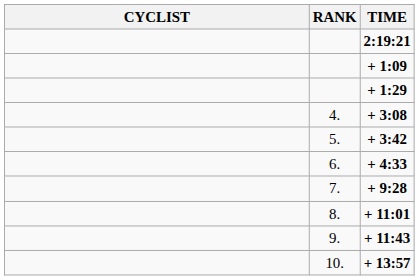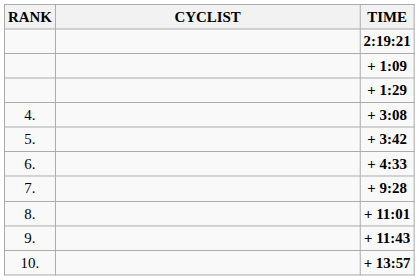 <table class="wikitable" style="font-size:95%;">
 <tr>
+<th>RANK</th>
 <th align="left" style="width: 20em">CYCLIST</th>
-<th>RANK</th>
 <th>TIME</th>
 </tr>
 <tr>
+<td align="center"></td>
 <td></td>
-<td align="center"></td>
 <td align="center"><strong>2:19:21</strong></td>
 </tr>
 <tr>
+<td align="center"></td>
 <td></td>
-<td align="center"></td>
 <td align="center"><strong>+ 1:09</strong></td>
 </tr>
 <tr>
+<td align="center"></td>
 <td></td>
-<td align="center"></td>
 <td align="center"><strong>+ 1:29</strong></td>
 </tr>
 <tr>
+<td align="center">4.</td>
 <td></td>
-<td align="center">4.</td>
 <td align="center"><strong>+ 3:08</strong></td>
 </tr>
 <tr>
+<td align="center">5.</td>
 <td></td>
-<td align="center">5.</td>
 <td align="center"><strong>+ 3:42</strong></td>
 </tr>
 <tr>
+<td align="center">6.</td>
 <td></td>
-<td align="center">6.</td>
 <td align="center"><strong>+ 4:33</strong></td>
 </tr>
 <tr>
+<td align="center">7.</td>
 <td></td>
-<td align="center">7.</td>
 <td align="center"><strong>+ 9:28</strong></td>
 </tr>
 <tr>
+<td align="center">8.</td>
 <td></td>
-<td align="center">8.</td>
 <td align="center"><strong>+ 11:01</strong></td>
 </tr>
 <tr>
+<td align="center">9.</td>
 <td></td>
-<td align="center">9.</td>
 <td align="center"><strong>+ 11:43</strong></td>
 </tr>
 <tr>
+<td align="center">10.</td>
 <td></td>
-<td align="center">10.</td>
 <td align="center"><strong>+ 13:57</strong></td>
 </tr>
 </table>
